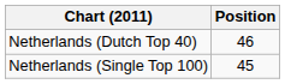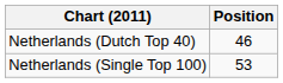 <table class="wikitable sortable">
 <tr>
 <th scope="col">Chart (2011)</th>
 <th scope="col">Position</th>
 </tr>
 <tr>
 <td>Netherlands (Dutch Top 40)</td>
 <td align="center">46</td>
 </tr>
 <tr>
 <td>Netherlands (Single Top 100)</td>
-<td align="center">45</td>
+<td align="center">53</td>
 </tr>
 </table>
